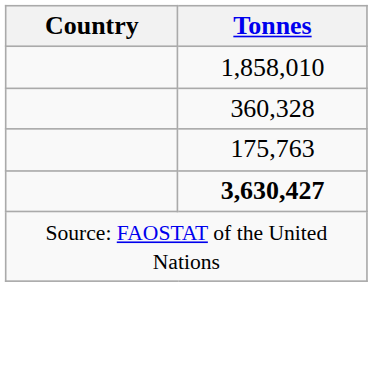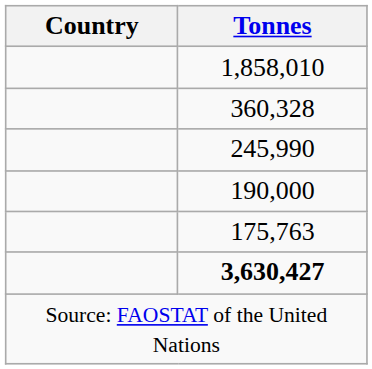 <table class="wikitable" style="float:right; clear:right; width:14em; text-align:center; margin-right:1em;">
 <tr>
 <th>Country</th>
 <th><a href='#'>Tonnes</a></th>
 </tr>
 <tr>
 <td></td>
 <td>1,858,010</td>
 </tr>
 <tr>
 <td></td>
 <td>360,328</td>
 </tr>
 <tr>
 <td></td>
+<td>245,990</td>
+</tr>
+<tr>
+<td></td>
+<td>190,000</td>
+</tr>
+<tr>
+<td></td>
 <td>175,763</td>
 </tr>
 <tr>
 <td></td>
 <td><strong>3,630,427</strong></td>
 </tr>
 <tr>
 <td colspan="2"><small>Source: <a href='#'>FAOSTAT</a> of the United Nations</small></td>
 </tr>
 </table>
